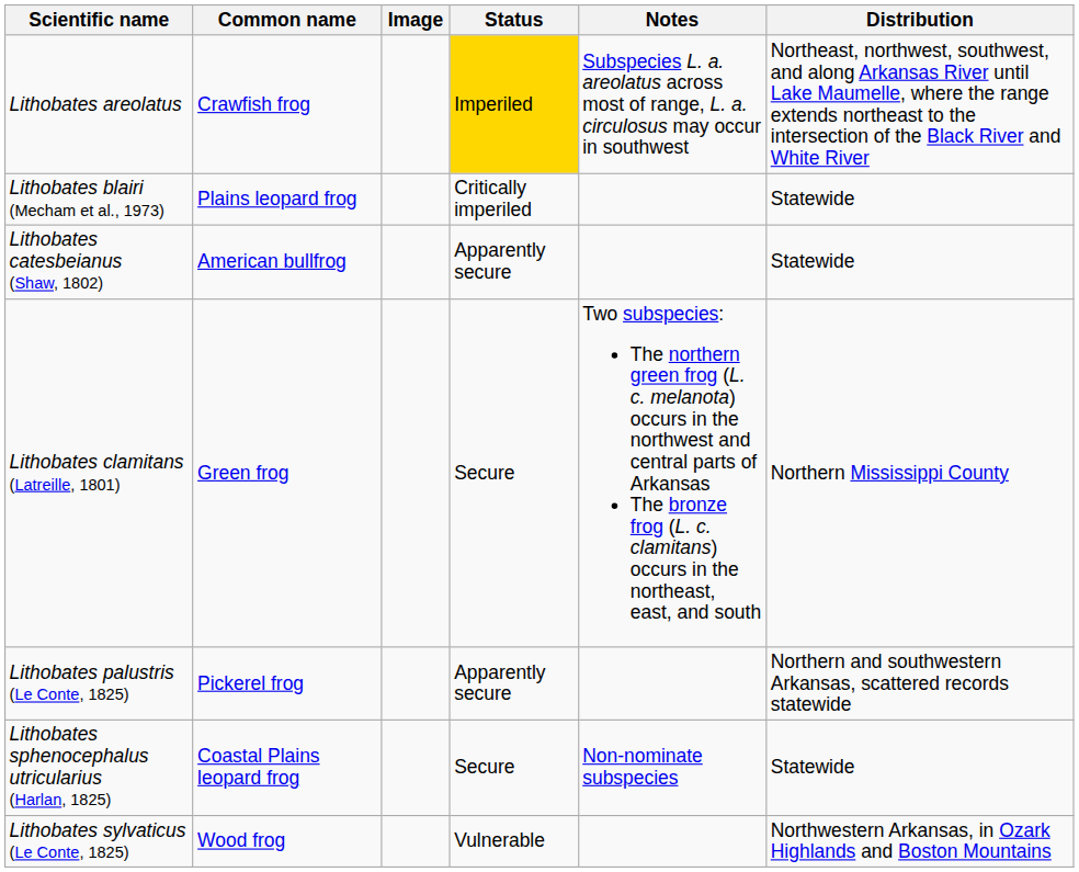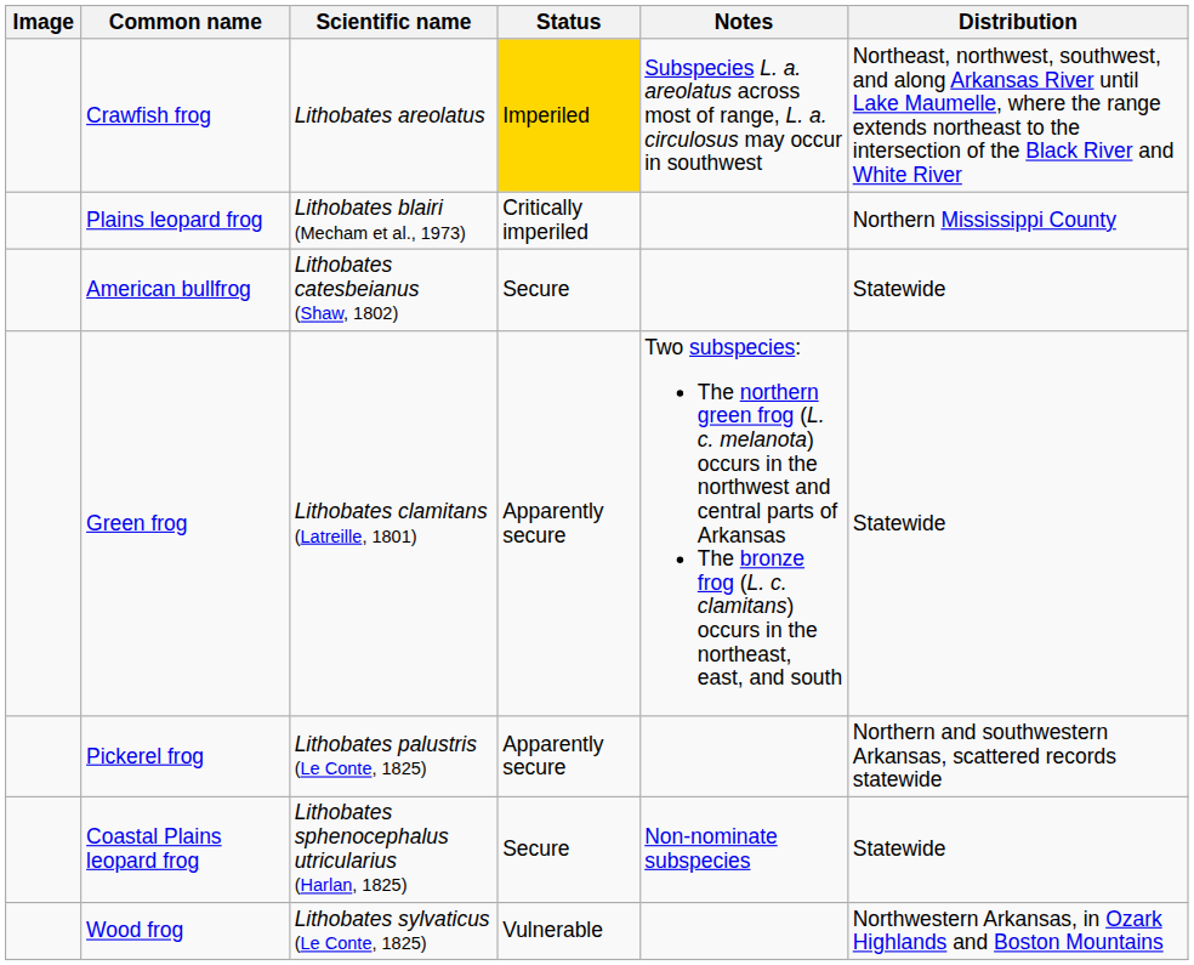 <table class="wikitable">
 <tr>
+<th scope="col" style="width: 50px;">Image</th>
+<th scope="col" style="width: 150px;">Common name</th>
 <th scope="col" style="width: 150px;">Scientific name</th>
-<th scope="col" style="width: 150px;">Common name</th>
-<th scope="col" style="width: 50px;">Image</th>
 <th scope="col" style="width: 100px;">Status</th>
 <th scope="col" style="width: 150px;">Notes</th>
 <th scope="col" style="width: 250px;">Distribution</th>
 </tr>
 <tr>
+<td></td>
+<td><a href='#'>Crawfish frog</a></td>
 <td><em>Lithobates areolatus</em></td>
-<td><a href='#'>Crawfish frog</a></td>
-<td></td>
 <td style="background: gold;">Imperiled</td>
 <td><a href='#'>Subspecies</a> <em>L. a. areolatus</em> across most of range, <em>L. a. circulosus</em> may occur in southwest</td>
 <td>Northeast, northwest, southwest, and along <a href='#'>Arkansas River</a> until <a href='#'>Lake Maumelle</a>, where the range extends northeast to the intersection of the <a href='#'>Black River</a> and <a href='#'>White River</a></td>
 </tr>
 <tr>
+<td></td>
+<td><a href='#'>Plains leopard frog</a></td>
 <td><em>Lithobates blairi</em><br><small>(Mecham et al., 1973)</small></td>
-<td><a href='#'>Plains leopard frog</a></td>
+<td>Critically imperiled</td>
 <td></td>
-<td>Critically imperiled</td>
+<td>Northern <a href='#'>Mississippi County</a></td>
+</tr>
+<tr>
+<td></td>
+<td><a href='#'>American bullfrog</a></td>
+<td><em>Lithobates catesbeianus</em><br><small>(<a href='#'>Shaw</a>, 1802)</small></td>
+<td>Secure</td>
 <td></td>
 <td>Statewide</td>
 </tr>
 <tr>
-<td><em>Lithobates catesbeianus</em><br><small>(<a href='#'>Shaw</a>, 1802)</small></td>
-<td><a href='#'>American bullfrog</a></td>
 <td></td>
+<td><a href='#'>Green frog</a></td>
+<td><em>Lithobates clamitans</em><br><small>(<a href='#'>Latreille</a>, 1801)</small></td>
 <td>Apparently secure</td>
-<td></td>
+<td>Two <a href='#'>subspecies</a>:<br><ul><li>The <a href='#'>northern green frog</a> (<em>L. c. melanota</em>) occurs in the northwest and central parts of Arkansas</li><li>The <a href='#'>bronze frog</a> (<em>L. c. clamitans</em>) occurs in the northeast, east, and south</li></ul></td>
 <td>Statewide</td>
 </tr>
 <tr>
-<td><em>Lithobates clamitans</em><br><small>(<a href='#'>Latreille</a>, 1801)</small></td>
-<td><a href='#'>Green frog</a></td>
 <td></td>
-<td>Secure</td>
-<td>Two <a href='#'>subspecies</a>:<br><ul><li>The <a href='#'>northern green frog</a> (<em>L. c. melanota</em>) occurs in the northwest and central parts of Arkansas</li><li>The <a href='#'>bronze frog</a> (<em>L. c. clamitans</em>) occurs in the northeast, east, and south</li></ul></td>
-<td>Northern <a href='#'>Mississippi County</a></td>
-</tr>
-<tr>
+<td><a href='#'>Pickerel frog</a></td>
 <td><em>Lithobates palustris</em><br><small>(<a href='#'>Le Conte</a>, 1825)</small></td>
-<td><a href='#'>Pickerel frog</a></td>
-<td></td>
 <td>Apparently secure</td>
 <td></td>
 <td>Northern and southwestern Arkansas, scattered records statewide</td>
 </tr>
 <tr>
+<td></td>
+<td><a href='#'>Coastal Plains leopard frog</a></td>
 <td><em>Lithobates sphenocephalus utricularius</em><br><small>(<a href='#'>Harlan</a>, 1825)</small></td>
-<td><a href='#'>Coastal Plains leopard frog</a></td>
-<td></td>
 <td>Secure</td>
 <td><a href='#'>Non-nominate subspecies</a></td>
 <td>Statewide</td>
 </tr>
 <tr>
+<td></td>
+<td><a href='#'>Wood frog</a></td>
 <td><em>Lithobates sylvaticus</em><br><small>(<a href='#'>Le Conte</a>, 1825)</small></td>
-<td><a href='#'>Wood frog</a></td>
-<td></td>
 <td>Vulnerable</td>
 <td></td>
 <td>Northwestern Arkansas, in <a href='#'>Ozark Highlands</a> and <a href='#'>Boston Mountains</a></td>
 </tr>
 </table>
